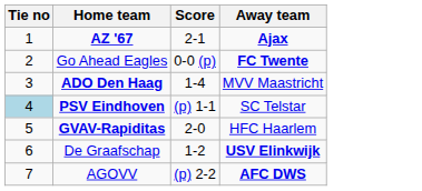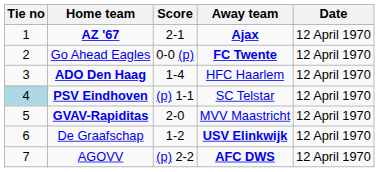 <table class="wikitable" style="text-align: center">
 <tr>
 <th>Tie no</th>
 <th>Home team</th>
 <th>Score</th>
 <th>Away team</th>
+<th>Date</th>
 </tr>
 <tr>
 <td>1</td>
 <td><strong><a href='#'>AZ '67</a></strong></td>
 <td>2-1</td>
 <td><strong><a href='#'>Ajax</a></strong></td>
+<td>12 April 1970</td>
 </tr>
 <tr>
 <td>2</td>
 <td><a href='#'>Go Ahead Eagles</a></td>
 <td>0-0 <a href='#'>(p)</a></td>
 <td><strong><a href='#'>FC Twente</a></strong></td>
+<td>12 April 1970</td>
 </tr>
 <tr>
 <td>3</td>
 <td><strong><a href='#'>ADO Den Haag</a></strong></td>
 <td>1-4</td>
-<td><a href='#'>MVV Maastricht</a></td>
+<td><a href='#'>HFC Haarlem</a></td>
+<td>12 April 1970</td>
 </tr>
 <tr>
 <td style="background: lightblue;">4</td>
 <td><strong><a href='#'>PSV Eindhoven</a></strong></td>
 <td><a href='#'>(p)</a> 1-1</td>
 <td><a href='#'>SC Telstar</a></td>
+<td>12 April 1970</td>
 </tr>
 <tr>
 <td>5</td>
 <td><strong><a href='#'>GVAV-Rapiditas</a></strong></td>
 <td>2-0</td>
-<td><a href='#'>HFC Haarlem</a></td>
+<td><a href='#'>MVV Maastricht</a></td>
+<td>12 April 1970</td>
 </tr>
 <tr>
 <td>6</td>
 <td><a href='#'>De Graafschap</a></td>
 <td>1-2</td>
 <td><strong><a href='#'>USV Elinkwijk</a></strong></td>
+<td>12 April 1970</td>
 </tr>
 <tr>
 <td>7</td>
 <td><a href='#'>AGOVV</a></td>
 <td><a href='#'>(p)</a> 2-2</td>
 <td><strong><a href='#'>AFC DWS</a></strong></td>
+<td>12 April 1970</td>
 </tr>
 </table>
